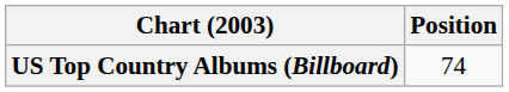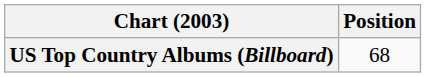 <table class="wikitable plainrowheaders" style="text-align:center">
 <tr>
 <th scope="col">Chart (2003)</th>
 <th scope="col">Position</th>
 </tr>
 <tr>
 <th scope="row">US Top Country Albums (<em>Billboard</em>)</th>
-<td>74</td>
+<td>68</td>
 </tr>
 </table>
